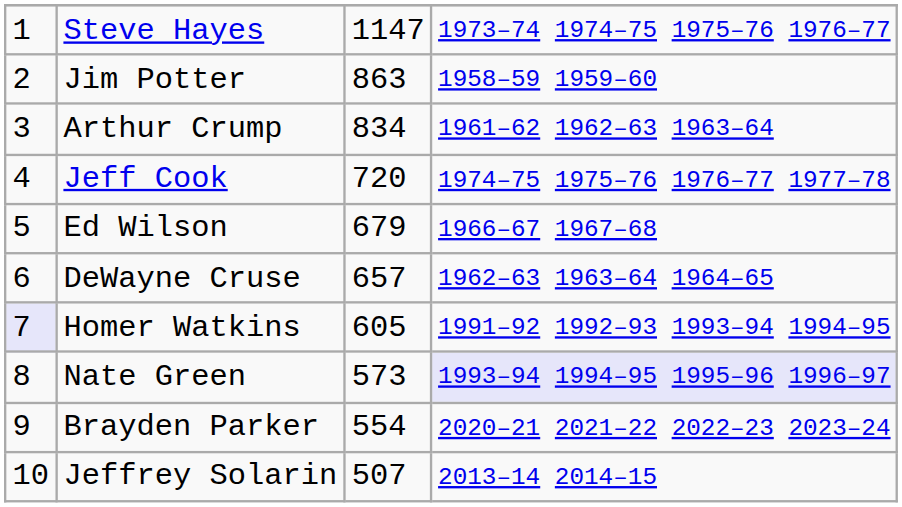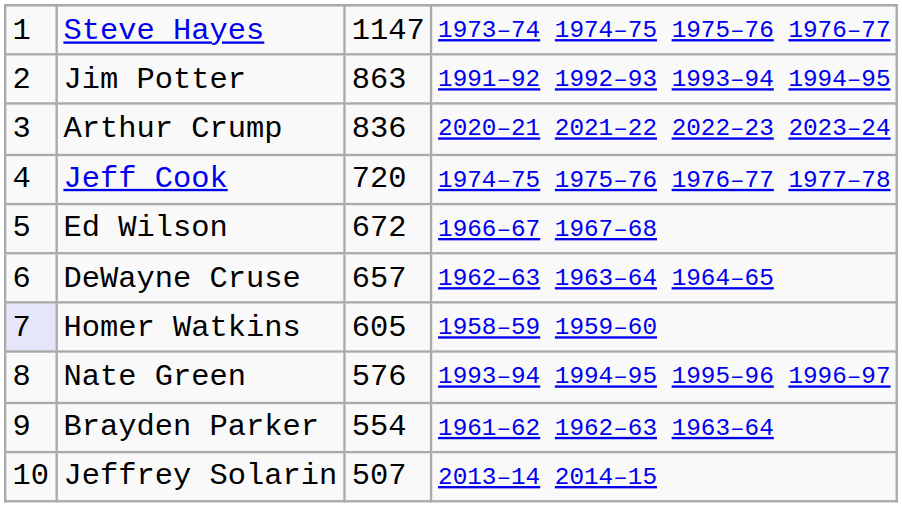 <table class="wikitable">
 <tr>
 </tr>
 <tr>
 <td>1</td>
 <td><a href='#'>Steve Hayes</a></td>
 <td>1147</td>
 <td style="font-size:80%;"><a href='#'>1973–74</a> <a href='#'>1974–75</a> <a href='#'>1975–76</a> <a href='#'>1976–77</a></td>
 </tr>
 <tr>
 <td>2</td>
 <td>Jim Potter</td>
 <td>863</td>
-<td style="font-size:80%;"><a href='#'>1958–59</a> <a href='#'>1959–60</a></td>
+<td style="font-size:80%;"><a href='#'>1991–92</a> <a href='#'>1992–93</a> <a href='#'>1993–94</a> <a href='#'>1994–95</a></td>
 </tr>
 <tr>
 <td>3</td>
 <td>Arthur Crump</td>
-<td>834</td>
-<td style="font-size:80%;"><a href='#'>1961–62</a> <a href='#'>1962–63</a> <a href='#'>1963–64</a></td>
+<td>836</td>
+<td style="font-size:80%;"><a href='#'>2020–21</a> <a href='#'>2021–22</a> <a href='#'>2022–23</a> <a href='#'>2023–24</a></td>
 </tr>
 <tr>
 <td>4</td>
 <td><a href='#'>Jeff Cook</a></td>
 <td>720</td>
 <td style="font-size:80%;"><a href='#'>1974–75</a> <a href='#'>1975–76</a> <a href='#'>1976–77</a> <a href='#'>1977–78</a></td>
 </tr>
 <tr>
 <td>5</td>
 <td>Ed Wilson</td>
-<td>679</td>
+<td>672</td>
 <td style="font-size:80%;"><a href='#'>1966–67</a> <a href='#'>1967–68</a></td>
 </tr>
 <tr>
 <td>6</td>
 <td>DeWayne Cruse</td>
 <td>657</td>
 <td style="font-size:80%;"><a href='#'>1962–63</a> <a href='#'>1963–64</a> <a href='#'>1964–65</a></td>
 </tr>
 <tr>
 <td style="background: lavender;">7</td>
 <td>Homer Watkins</td>
 <td>605</td>
-<td style="font-size:80%;"><a href='#'>1991–92</a> <a href='#'>1992–93</a> <a href='#'>1993–94</a> <a href='#'>1994–95</a></td>
+<td style="font-size:80%;"><a href='#'>1958–59</a> <a href='#'>1959–60</a></td>
 </tr>
 <tr>
 <td>8</td>
 <td>Nate Green</td>
-<td>573</td>
-<td style="background: lavender; font-size:80%;"><a href='#'>1993–94</a> <a href='#'>1994–95</a> <a href='#'>1995–96</a> <a href='#'>1996–97</a></td>
+<td>576</td>
+<td style="font-size:80%;"><a href='#'>1993–94</a> <a href='#'>1994–95</a> <a href='#'>1995–96</a> <a href='#'>1996–97</a></td>
 </tr>
 <tr>
 <td>9</td>
 <td>Brayden Parker</td>
 <td>554</td>
-<td style="font-size:80%;"><a href='#'>2020–21</a> <a href='#'>2021–22</a> <a href='#'>2022–23</a> <a href='#'>2023–24</a></td>
+<td style="font-size:80%;"><a href='#'>1961–62</a> <a href='#'>1962–63</a> <a href='#'>1963–64</a></td>
 </tr>
 <tr>
 <td>10</td>
 <td>Jeffrey Solarin</td>
 <td>507</td>
 <td style="font-size:80%;"><a href='#'>2013–14</a> <a href='#'>2014–15</a></td>
 </tr>
 </table>
